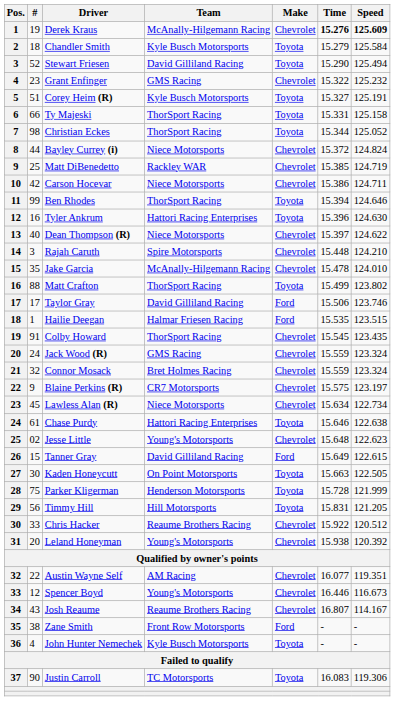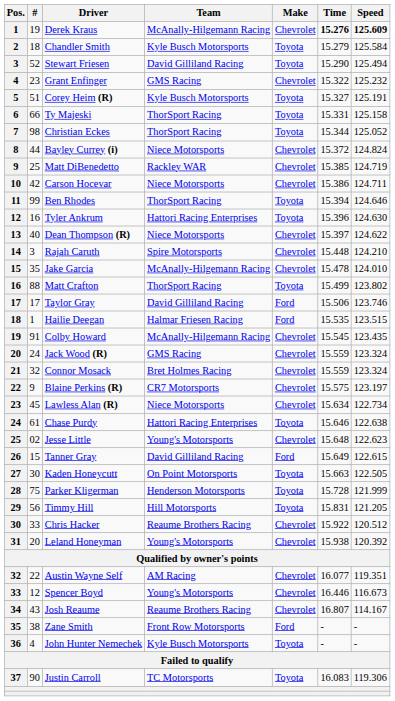 <table class="wikitable" style="font-size:95%">
 <tr>
 <th>Pos.</th>
 <th>#</th>
 <th>Driver</th>
 <th>Team</th>
 <th>Make</th>
 <th>Time</th>
 <th>Speed</th>
 </tr>
 <tr>
 <th>1</th>
 <td>19</td>
 <td><a href='#'>Derek Kraus</a></td>
 <td><a href='#'>McAnally-Hilgemann Racing</a></td>
 <td><a href='#'>Chevrolet</a></td>
 <td><strong>15.276</strong></td>
 <td><strong>125.609</strong></td>
 </tr>
 <tr>
 <th>2</th>
 <td>18</td>
 <td><a href='#'>Chandler Smith</a></td>
 <td><a href='#'>Kyle Busch Motorsports</a></td>
 <td><a href='#'>Toyota</a></td>
 <td>15.279</td>
 <td>125.584</td>
 </tr>
 <tr>
 <th>3</th>
 <td>52</td>
 <td><a href='#'>Stewart Friesen</a></td>
 <td><a href='#'>David Gilliland Racing</a></td>
 <td><a href='#'>Toyota</a></td>
 <td>15.290</td>
 <td>125.494</td>
 </tr>
 <tr>
 <th>4</th>
 <td>23</td>
 <td><a href='#'>Grant Enfinger</a></td>
 <td><a href='#'>GMS Racing</a></td>
 <td><a href='#'>Chevrolet</a></td>
 <td>15.322</td>
 <td>125.232</td>
 </tr>
 <tr>
 <th>5</th>
 <td>51</td>
 <td><a href='#'>Corey Heim</a> <strong>(R)</strong></td>
 <td><a href='#'>Kyle Busch Motorsports</a></td>
 <td><a href='#'>Toyota</a></td>
 <td>15.327</td>
 <td>125.191</td>
 </tr>
 <tr>
 <th>6</th>
 <td>66</td>
 <td><a href='#'>Ty Majeski</a></td>
 <td><a href='#'>ThorSport Racing</a></td>
 <td><a href='#'>Toyota</a></td>
 <td>15.331</td>
 <td>125.158</td>
 </tr>
 <tr>
 <th>7</th>
 <td>98</td>
 <td><a href='#'>Christian Eckes</a></td>
 <td><a href='#'>ThorSport Racing</a></td>
 <td><a href='#'>Toyota</a></td>
 <td>15.344</td>
 <td>125.052</td>
 </tr>
 <tr>
 <th>8</th>
 <td>44</td>
 <td><a href='#'>Bayley Currey</a> <strong>(i)</strong></td>
 <td><a href='#'>Niece Motorsports</a></td>
 <td><a href='#'>Chevrolet</a></td>
 <td>15.372</td>
 <td>124.824</td>
 </tr>
 <tr>
 <th>9</th>
 <td>25</td>
 <td><a href='#'>Matt DiBenedetto</a></td>
 <td><a href='#'>Rackley WAR</a></td>
 <td><a href='#'>Chevrolet</a></td>
 <td>15.385</td>
 <td>124.719</td>
 </tr>
 <tr>
 <th>10</th>
 <td>42</td>
 <td><a href='#'>Carson Hocevar</a></td>
 <td><a href='#'>Niece Motorsports</a></td>
 <td><a href='#'>Chevrolet</a></td>
 <td>15.386</td>
 <td>124.711</td>
 </tr>
 <tr>
 <th>11</th>
 <td>99</td>
 <td><a href='#'>Ben Rhodes</a></td>
 <td><a href='#'>ThorSport Racing</a></td>
 <td><a href='#'>Toyota</a></td>
 <td>15.394</td>
 <td>124.646</td>
 </tr>
 <tr>
 <th>12</th>
 <td>16</td>
 <td><a href='#'>Tyler Ankrum</a></td>
 <td><a href='#'>Hattori Racing Enterprises</a></td>
 <td><a href='#'>Toyota</a></td>
 <td>15.396</td>
 <td>124.630</td>
 </tr>
 <tr>
 <th>13</th>
 <td>40</td>
 <td><a href='#'>Dean Thompson</a> <strong>(R)</strong></td>
 <td><a href='#'>Niece Motorsports</a></td>
 <td><a href='#'>Chevrolet</a></td>
 <td>15.397</td>
 <td>124.622</td>
 </tr>
 <tr>
 <th>14</th>
 <td>3</td>
 <td><a href='#'>Rajah Caruth</a></td>
 <td><a href='#'>Spire Motorsports</a></td>
 <td><a href='#'>Chevrolet</a></td>
 <td>15.448</td>
 <td>124.210</td>
 </tr>
 <tr>
 <th>15</th>
 <td>35</td>
 <td><a href='#'>Jake Garcia</a></td>
 <td><a href='#'>McAnally-Hilgemann Racing</a></td>
 <td><a href='#'>Chevrolet</a></td>
 <td>15.478</td>
 <td>124.010</td>
 </tr>
 <tr>
 <th>16</th>
 <td>88</td>
 <td><a href='#'>Matt Crafton</a></td>
 <td><a href='#'>ThorSport Racing</a></td>
 <td><a href='#'>Toyota</a></td>
 <td>15.499</td>
 <td>123.802</td>
 </tr>
 <tr>
 <th>17</th>
 <td>17</td>
 <td><a href='#'>Taylor Gray</a></td>
 <td><a href='#'>David Gilliland Racing</a></td>
 <td><a href='#'>Ford</a></td>
 <td>15.506</td>
 <td>123.746</td>
 </tr>
 <tr>
 <th>18</th>
 <td>1</td>
 <td><a href='#'>Hailie Deegan</a></td>
 <td><a href='#'>Halmar Friesen Racing</a></td>
 <td><a href='#'>Ford</a></td>
 <td>15.535</td>
 <td>123.515</td>
 </tr>
 <tr>
 <th>19</th>
 <td>91</td>
 <td><a href='#'>Colby Howard</a></td>
-<td><a href='#'>ThorSport Racing</a></td>
+<td><a href='#'>McAnally-Hilgemann Racing</a></td>
 <td><a href='#'>Chevrolet</a></td>
 <td>15.545</td>
 <td>123.435</td>
 </tr>
 <tr>
 <th>20</th>
 <td>24</td>
 <td><a href='#'>Jack Wood</a> <strong>(R)</strong></td>
 <td><a href='#'>GMS Racing</a></td>
 <td><a href='#'>Chevrolet</a></td>
 <td>15.559</td>
 <td>123.324</td>
 </tr>
 <tr>
 <th>21</th>
 <td>32</td>
 <td><a href='#'>Connor Mosack</a></td>
 <td><a href='#'>Bret Holmes Racing</a></td>
 <td><a href='#'>Chevrolet</a></td>
 <td>15.559</td>
 <td>123.324</td>
 </tr>
 <tr>
 <th>22</th>
 <td>9</td>
 <td><a href='#'>Blaine Perkins</a> <strong>(R)</strong></td>
 <td><a href='#'>CR7 Motorsports</a></td>
 <td><a href='#'>Chevrolet</a></td>
 <td>15.575</td>
 <td>123.197</td>
 </tr>
 <tr>
 <th>23</th>
 <td>45</td>
 <td><a href='#'>Lawless Alan</a> <strong>(R)</strong></td>
 <td><a href='#'>Niece Motorsports</a></td>
 <td><a href='#'>Chevrolet</a></td>
 <td>15.634</td>
 <td>122.734</td>
 </tr>
 <tr>
 <th>24</th>
 <td>61</td>
 <td><a href='#'>Chase Purdy</a></td>
 <td><a href='#'>Hattori Racing Enterprises</a></td>
 <td><a href='#'>Toyota</a></td>
 <td>15.646</td>
 <td>122.638</td>
 </tr>
 <tr>
 <th>25</th>
 <td>02</td>
 <td><a href='#'>Jesse Little</a></td>
 <td><a href='#'>Young's Motorsports</a></td>
 <td><a href='#'>Chevrolet</a></td>
 <td>15.648</td>
 <td>122.623</td>
 </tr>
 <tr>
 <th>26</th>
 <td>15</td>
 <td><a href='#'>Tanner Gray</a></td>
 <td><a href='#'>David Gilliland Racing</a></td>
 <td><a href='#'>Ford</a></td>
 <td>15.649</td>
 <td>122.615</td>
 </tr>
 <tr>
 <th>27</th>
 <td>30</td>
 <td><a href='#'>Kaden Honeycutt</a></td>
 <td><a href='#'>On Point Motorsports</a></td>
 <td><a href='#'>Toyota</a></td>
 <td>15.663</td>
 <td>122.505</td>
 </tr>
 <tr>
 <th>28</th>
 <td>75</td>
 <td><a href='#'>Parker Kligerman</a></td>
 <td><a href='#'>Henderson Motorsports</a></td>
 <td><a href='#'>Toyota</a></td>
 <td>15.728</td>
 <td>121.999</td>
 </tr>
 <tr>
 <th>29</th>
 <td>56</td>
 <td><a href='#'>Timmy Hill</a></td>
 <td><a href='#'>Hill Motorsports</a></td>
 <td><a href='#'>Toyota</a></td>
 <td>15.831</td>
 <td>121.205</td>
 </tr>
 <tr>
 <th>30</th>
 <td>33</td>
 <td><a href='#'>Chris Hacker</a></td>
 <td><a href='#'>Reaume Brothers Racing</a></td>
 <td><a href='#'>Chevrolet</a></td>
 <td>15.922</td>
 <td>120.512</td>
 </tr>
 <tr>
 <th>31</th>
 <td>20</td>
 <td><a href='#'>Leland Honeyman</a></td>
 <td><a href='#'>Young's Motorsports</a></td>
 <td><a href='#'>Chevrolet</a></td>
 <td>15.938</td>
 <td>120.392</td>
 </tr>
 <tr>
 <th colspan="7">Qualified by owner's points</th>
 </tr>
 <tr>
 <th>32</th>
 <td>22</td>
 <td><a href='#'>Austin Wayne Self</a></td>
 <td><a href='#'>AM Racing</a></td>
 <td><a href='#'>Chevrolet</a></td>
 <td>16.077</td>
 <td>119.351</td>
 </tr>
 <tr>
 <th>33</th>
 <td>12</td>
 <td><a href='#'>Spencer Boyd</a></td>
 <td><a href='#'>Young's Motorsports</a></td>
 <td><a href='#'>Chevrolet</a></td>
 <td>16.446</td>
 <td>116.673</td>
 </tr>
 <tr>
 <th>34</th>
 <td>43</td>
 <td><a href='#'>Josh Reaume</a></td>
 <td><a href='#'>Reaume Brothers Racing</a></td>
 <td><a href='#'>Chevrolet</a></td>
 <td>16.807</td>
 <td>114.167</td>
 </tr>
 <tr>
 <th>35</th>
 <td>38</td>
 <td><a href='#'>Zane Smith</a></td>
 <td><a href='#'>Front Row Motorsports</a></td>
 <td><a href='#'>Ford</a></td>
 <td>-</td>
 <td>-</td>
 </tr>
 <tr>
 <th>36</th>
 <td>4</td>
 <td><a href='#'>John Hunter Nemechek</a></td>
 <td><a href='#'>Kyle Busch Motorsports</a></td>
 <td><a href='#'>Toyota</a></td>
 <td>-</td>
 <td>-</td>
 </tr>
 <tr>
 <th colspan="7">Failed to qualify</th>
 </tr>
 <tr>
 <th>37</th>
 <td>90</td>
 <td><a href='#'>Justin Carroll</a></td>
 <td><a href='#'>TC Motorsports</a></td>
 <td><a href='#'>Toyota</a></td>
 <td>16.083</td>
 <td>119.306</td>
 </tr>
 <tr>
 <th colspan="7"></th>
 </tr>
 <tr>
 <th colspan="7"></th>
 </tr>
 </table>
